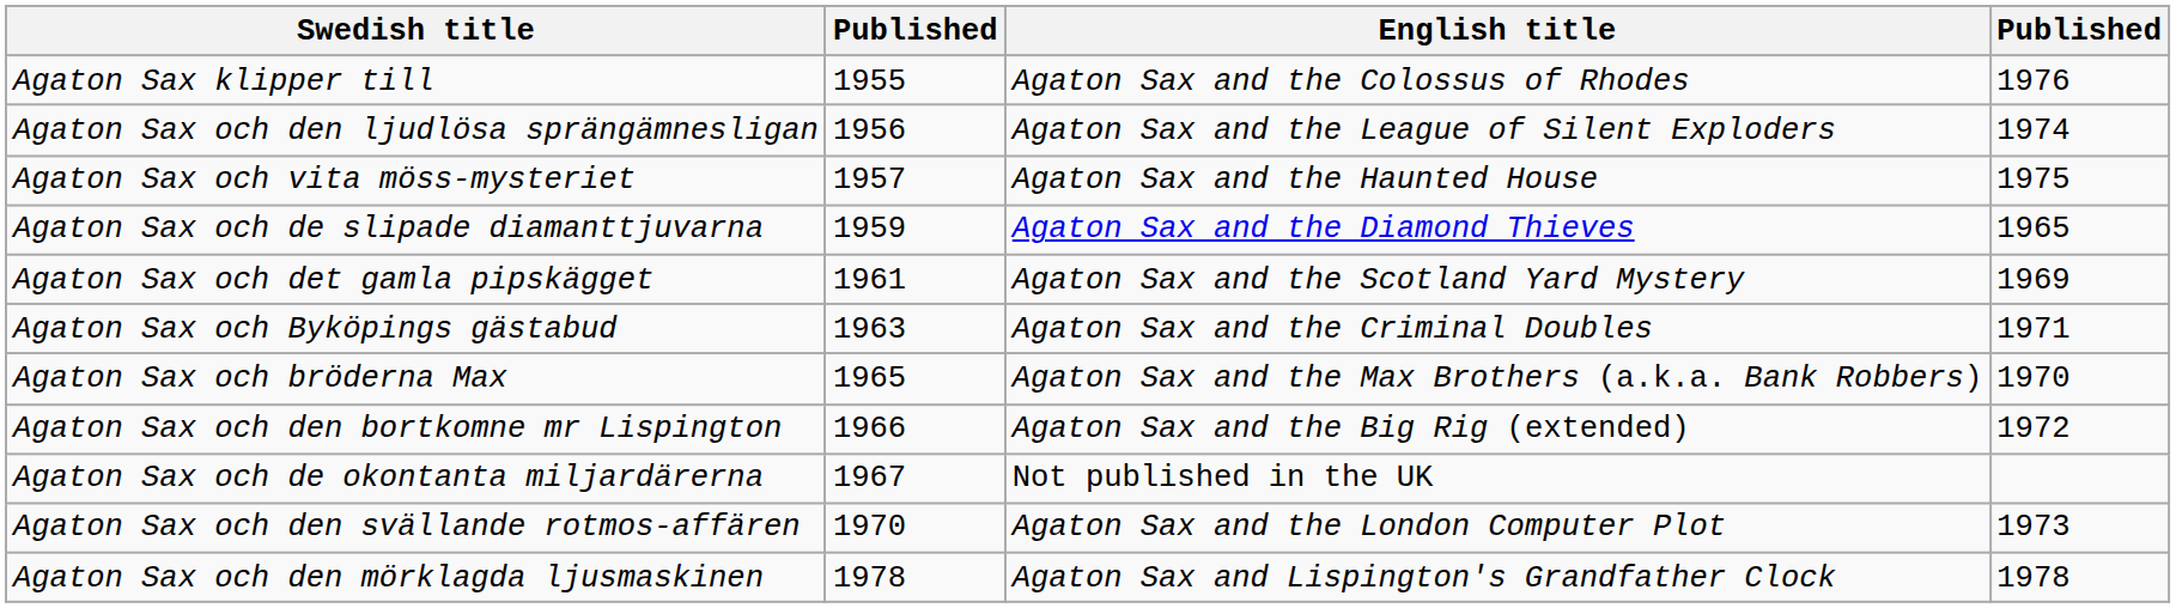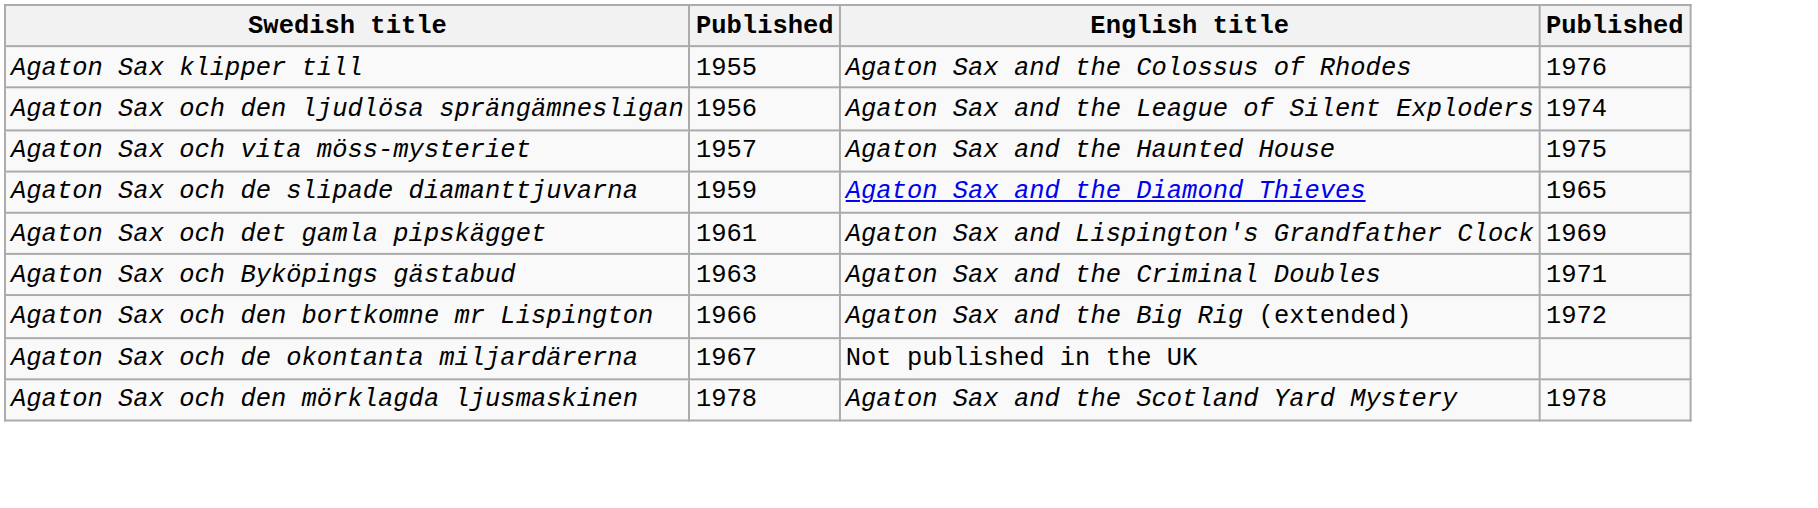 <table class="wikitable">
 <tr>
 <th>Swedish title</th>
 <th>Published</th>
 <th>English title</th>
 <th>Published</th>
 </tr>
 <tr>
 <td><em>Agaton Sax klipper till</em></td>
 <td>1955</td>
 <td><em>Agaton Sax and the Colossus of Rhodes</em></td>
 <td>1976</td>
 </tr>
 <tr>
 <td><em>Agaton Sax och den ljudlösa sprängämnesligan</em></td>
 <td>1956</td>
 <td><em>Agaton Sax and the League of Silent Exploders</em></td>
 <td>1974</td>
 </tr>
 <tr>
 <td><em>Agaton Sax och vita möss-mysteriet</em></td>
 <td>1957</td>
 <td><em>Agaton Sax and the Haunted House</em></td>
 <td>1975</td>
 </tr>
 <tr>
 <td><em>Agaton Sax och de slipade diamanttjuvarna</em></td>
 <td>1959</td>
 <td><em><a href='#'>Agaton Sax and the Diamond Thieves</a></em></td>
 <td>1965</td>
 </tr>
 <tr>
 <td><em>Agaton Sax och det gamla pipskägget</em></td>
 <td>1961</td>
-<td><em>Agaton Sax and the Scotland Yard Mystery</em></td>
+<td><em>Agaton Sax and Lispington's Grandfather Clock</em></td>
 <td>1969</td>
 </tr>
 <tr>
 <td><em>Agaton Sax och Byköpings gästabud</em></td>
 <td>1963</td>
 <td><em>Agaton Sax and the Criminal Doubles</em></td>
 <td>1971</td>
-</tr>
-<tr>
-<td><em>Agaton Sax och bröderna Max</em></td>
-<td>1965</td>
-<td><em>Agaton Sax and the Max Brothers</em> (a.k.a. <em>Bank Robbers</em>)</td>
-<td>1970</td>
 </tr>
 <tr>
 <td><em>Agaton Sax och den bortkomne mr Lispington</em></td>
 <td>1966</td>
 <td><em>Agaton Sax and the Big Rig</em> (extended)</td>
 <td>1972</td>
 </tr>
 <tr>
 <td><em>Agaton Sax och de okontanta miljardärerna</em></td>
 <td>1967</td>
 <td>Not published in the UK</td>
 <td></td>
 </tr>
 <tr>
-<td><em>Agaton Sax och den svällande rotmos-affären</em></td>
-<td>1970</td>
-<td><em>Agaton Sax and the London Computer Plot</em></td>
-<td>1973</td>
-</tr>
-<tr>
 <td><em>Agaton Sax och den mörklagda ljusmaskinen</em></td>
 <td>1978</td>
-<td><em>Agaton Sax and Lispington's Grandfather Clock</em></td>
+<td><em>Agaton Sax and the Scotland Yard Mystery</em></td>
 <td>1978</td>
 </tr>
 </table>
